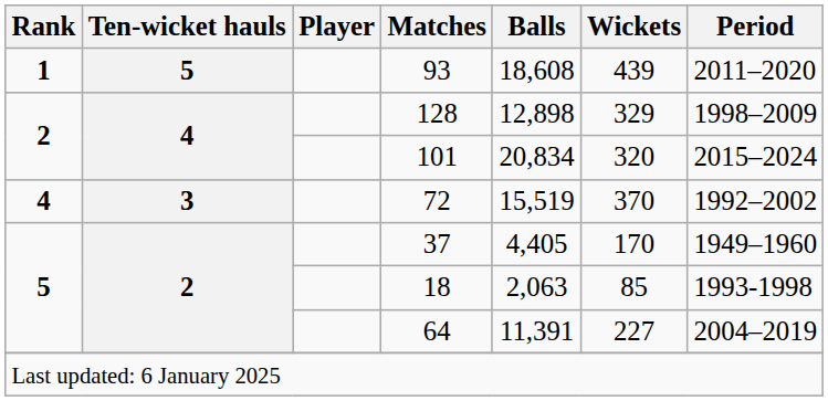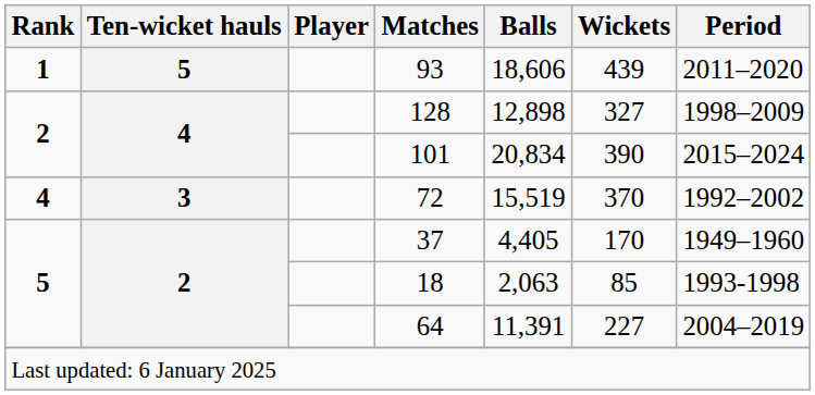 <table class="wikitable plainrowheaders sortable">
 <tr>
 <th scope=col>Rank</th>
 <th scope=col>Ten-wicket hauls</th>
 <th scope=col>Player</th>
 <th scope=col>Matches</th>
 <th scope=col>Balls</th>
 <th scope=col>Wickets</th>
 <th scope=col>Period</th>
 </tr>
 <tr>
 <td align=center><strong>1</strong></td>
 <th scope=row style=text-align:center;>5</th>
 <td></td>
 <td align=center>93</td>
-<td align=center>18,608</td>
+<td align=center>18,606</td>
 <td align=center>439</td>
 <td>2011–2020</td>
 </tr>
 <tr>
 <td align=center rowspan=2><strong>2</strong></td>
 <th scope=row style=text-align:center; rowspan=2>4</th>
 <td></td>
 <td align=center>128</td>
 <td align=center>12,898</td>
-<td align=center>329</td>
+<td align=center>327</td>
 <td>1998–2009</td>
 </tr>
 <tr>
 <td></td>
 <td align=center>101</td>
 <td align=center>20,834</td>
-<td align=center>320</td>
+<td align=center>390</td>
 <td>2015–2024</td>
 </tr>
 <tr>
 <td align=center><strong>4</strong></td>
 <th scope=row style=text-align:center;>3</th>
 <td></td>
 <td align=center>72</td>
 <td align=center>15,519</td>
 <td align=center>370</td>
 <td>1992–2002</td>
 </tr>
 <tr>
 <td align=center rowspan=3><strong>5</strong></td>
 <th scope=row style=text-align:center; rowspan=3>2</th>
 <td></td>
 <td align=center>37</td>
 <td align=center>4,405</td>
 <td align=center>170</td>
 <td>1949–1960</td>
 </tr>
 <tr>
 <td></td>
 <td align=center>18</td>
 <td align=center>2,063</td>
 <td align=center>85</td>
 <td>1993-1998</td>
 </tr>
 <tr>
 <td></td>
 <td align=center>64</td>
 <td align=center>11,391</td>
 <td align=center>227</td>
 <td>2004–2019</td>
 </tr>
 <tr>
 </tr>
 <tr class=sortbottom>
 <td colspan=7><small>Last updated: 6 January 2025</small></td>
 </tr>
 </table>
